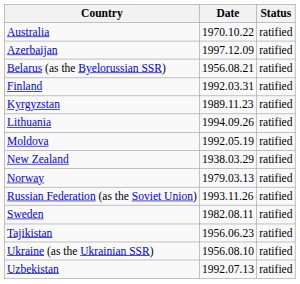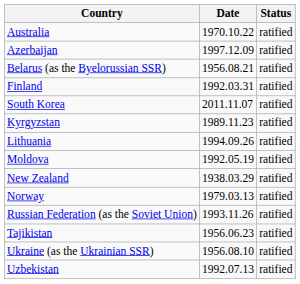 <table class="wikitable sortable">
 <tr>
 <th>Country</th>
 <th>Date</th>
 <th>Status</th>
 </tr>
 <tr>
 <td><a href='#'>Australia</a></td>
 <td>1970.10.22</td>
 <td>ratified</td>
 </tr>
 <tr>
 <td><a href='#'>Azerbaijan</a></td>
 <td>1997.12.09</td>
 <td>ratified</td>
 </tr>
 <tr>
 <td><a href='#'>Belarus</a> (as the <a href='#'>Byelorussian SSR</a>)</td>
 <td>1956.08.21</td>
 <td>ratified</td>
 </tr>
 <tr>
 <td><a href='#'>Finland</a></td>
 <td>1992.03.31</td>
+<td>ratified</td>
+</tr>
+<tr>
+<td><a href='#'>South Korea</a></td>
+<td>2011.11.07</td>
 <td>ratified</td>
 </tr>
 <tr>
 <td><a href='#'>Kyrgyzstan</a></td>
 <td>1989.11.23</td>
 <td>ratified</td>
 </tr>
 <tr>
 <td><a href='#'>Lithuania</a></td>
 <td>1994.09.26</td>
 <td>ratified</td>
 </tr>
 <tr>
 <td><a href='#'>Moldova</a></td>
 <td>1992.05.19</td>
 <td>ratified</td>
 </tr>
 <tr>
 <td><a href='#'>New Zealand</a></td>
 <td>1938.03.29</td>
 <td>ratified</td>
 </tr>
 <tr>
 <td><a href='#'>Norway</a></td>
 <td>1979.03.13</td>
 <td>ratified</td>
 </tr>
 <tr>
 <td><a href='#'>Russian Federation</a>	(as the <a href='#'>Soviet Union</a>)</td>
 <td>1993.11.26</td>
 <td>ratified</td>
 </tr>
 <tr>
-<td><a href='#'>Sweden</a></td>
-<td>1982.08.11</td>
-<td>ratified</td>
-</tr>
-<tr>
 <td><a href='#'>Tajikistan</a></td>
 <td>1956.06.23</td>
 <td>ratified</td>
 </tr>
 <tr>
 <td><a href='#'>Ukraine</a> (as the <a href='#'>Ukrainian SSR</a>)</td>
 <td>1956.08.10</td>
 <td>ratified</td>
 </tr>
 <tr>
 <td><a href='#'>Uzbekistan</a></td>
 <td>1992.07.13</td>
 <td>ratified</td>
 </tr>
 </table>
